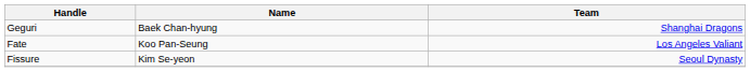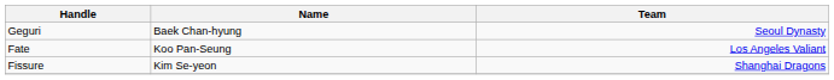 <table class="wikitable" style="width:90%; font-size:95%;">
 <tr>
 <th scope="col">Handle</th>
 <th scope="col">Name</th>
 <th scope="col">Team</th>
 </tr>
 <tr>
 <td>Geguri</td>
 <td>Baek Chan-hyung</td>
-<td align="right"><a href='#'>Shanghai Dragons</a></td>
+<td align="right"><a href='#'>Seoul Dynasty</a></td>
 </tr>
 <tr>
 <td>Fate</td>
 <td>Koo Pan-Seung</td>
 <td align="right"><a href='#'>Los Angeles Valiant</a></td>
 </tr>
 <tr>
 <td>Fissure</td>
 <td>Kim Se-yeon</td>
-<td align="right"><a href='#'>Seoul Dynasty</a></td>
+<td align="right"><a href='#'>Shanghai Dragons</a></td>
 </tr>
 <tr>
 </tr>
 </table>
